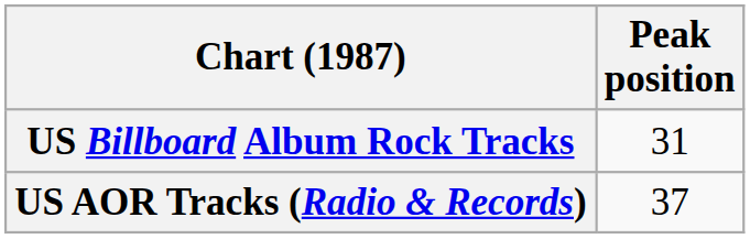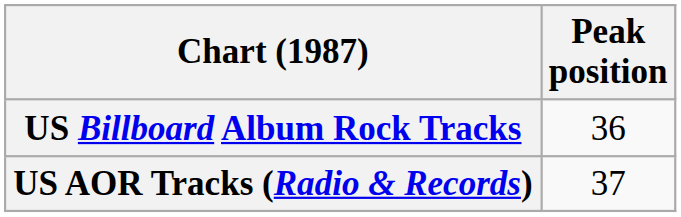 <table class="wikitable plainrowheaders" style="text-align:center">
 <tr>
 <th>Chart (1987)</th>
 <th>Peak<br>position</th>
 </tr>
 <tr>
 <th scope="row">US <em><a href='#'>Billboard</a></em> <a href='#'>Album Rock Tracks</a></th>
-<td>31</td>
+<td>36</td>
 </tr>
 <tr>
 <th scope="row">US AOR Tracks (<em><a href='#'>Radio & Records</a></em>)</th>
 <td>37</td>
 </tr>
 </table>
